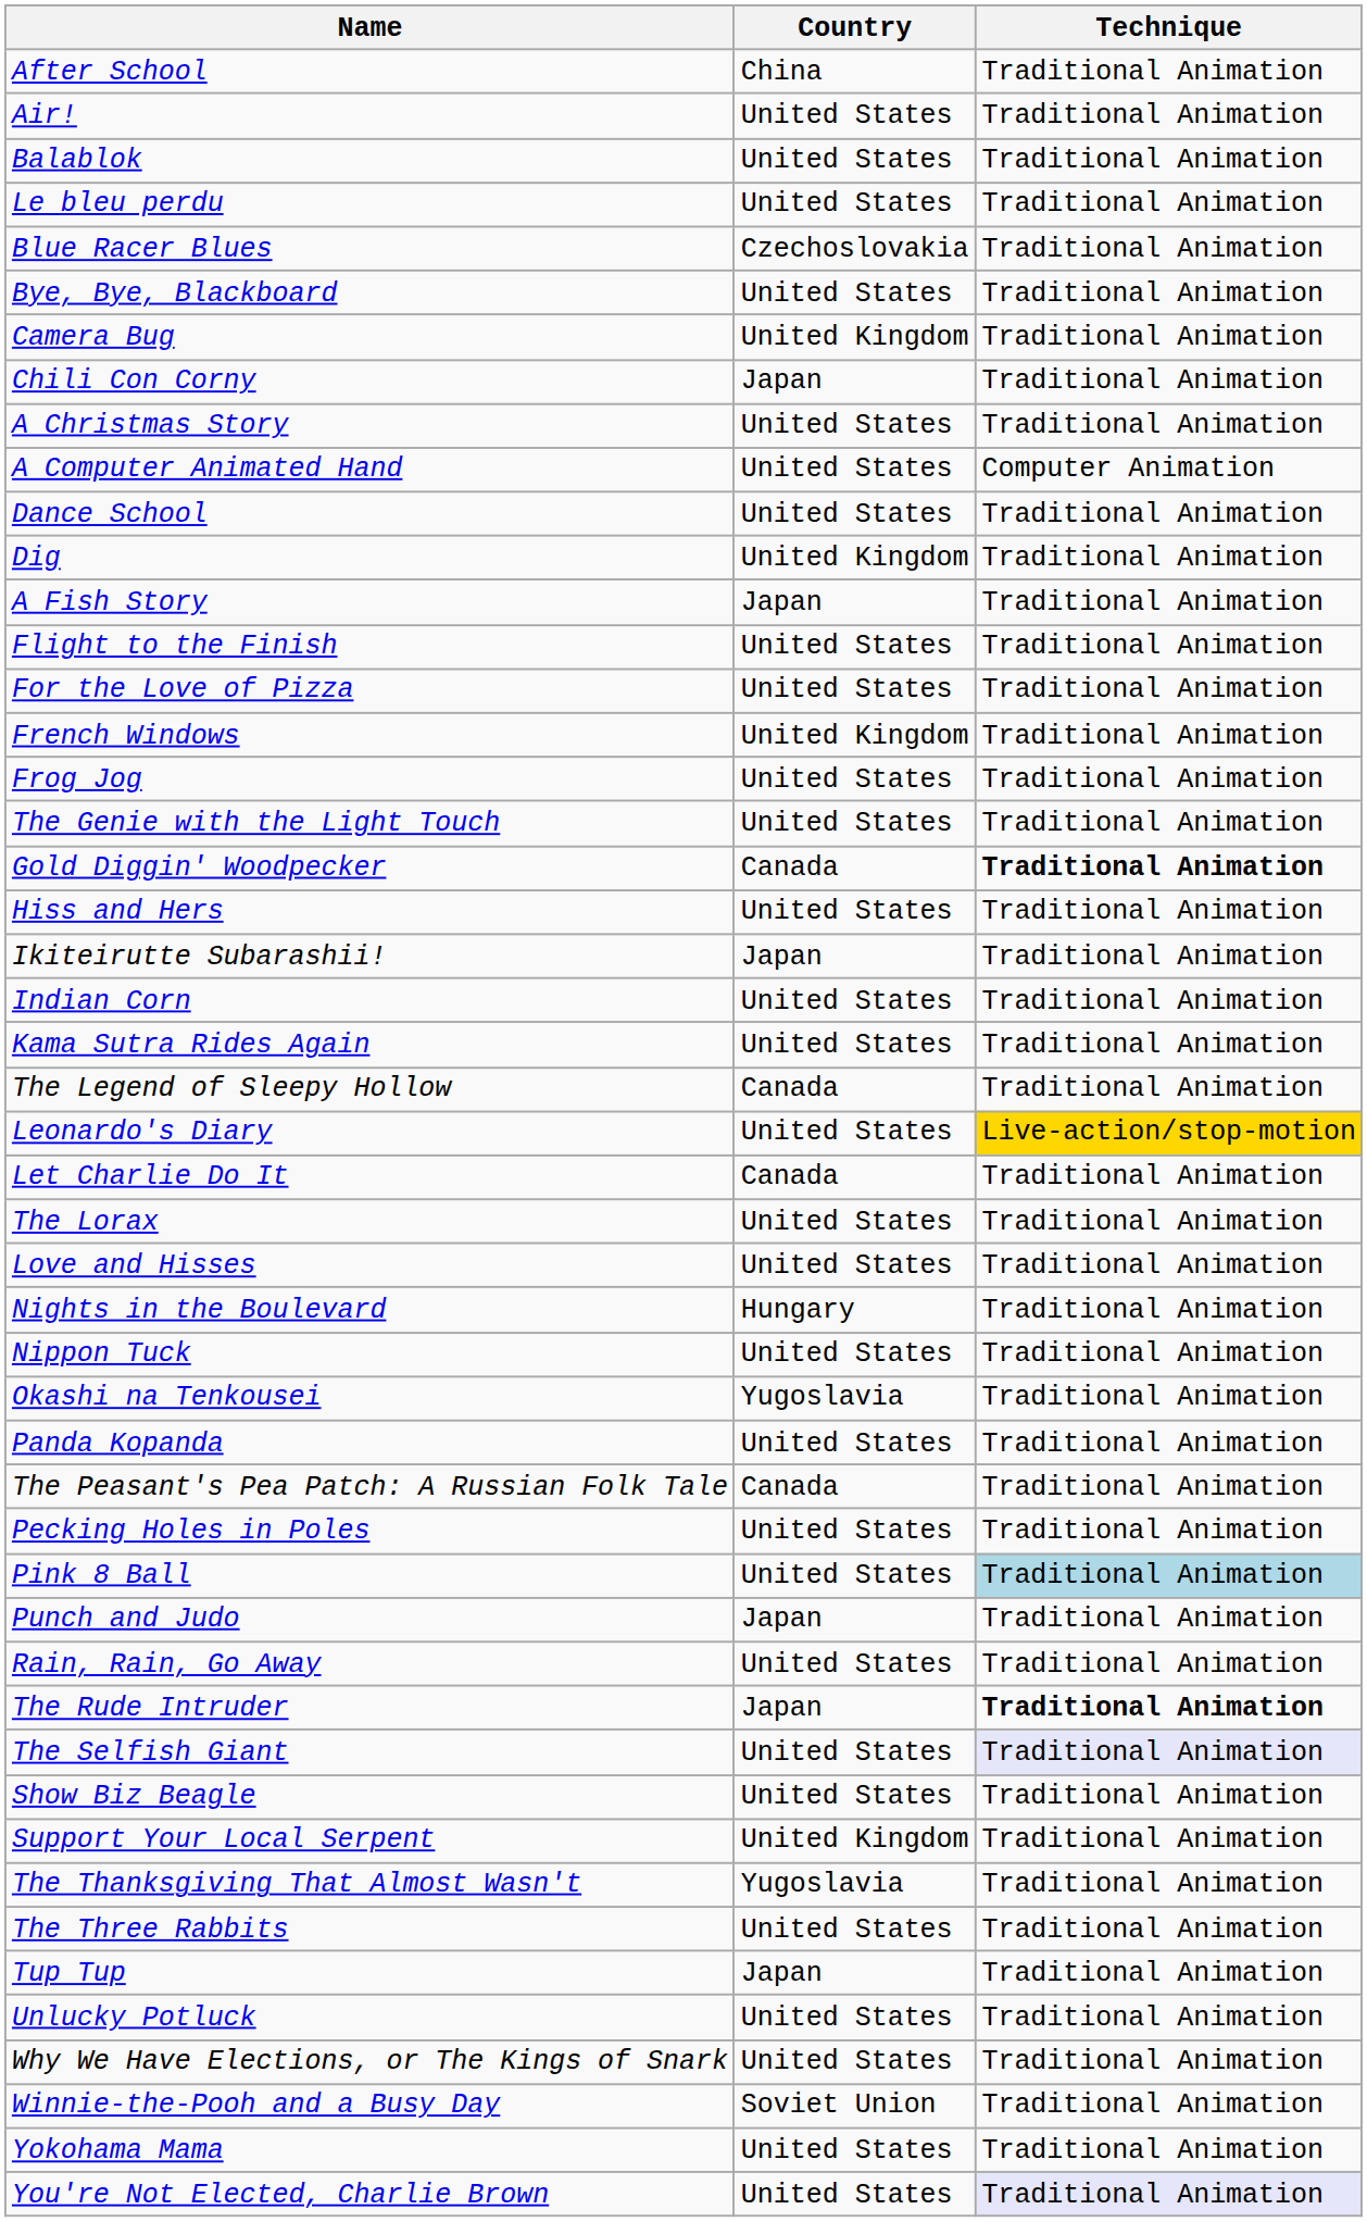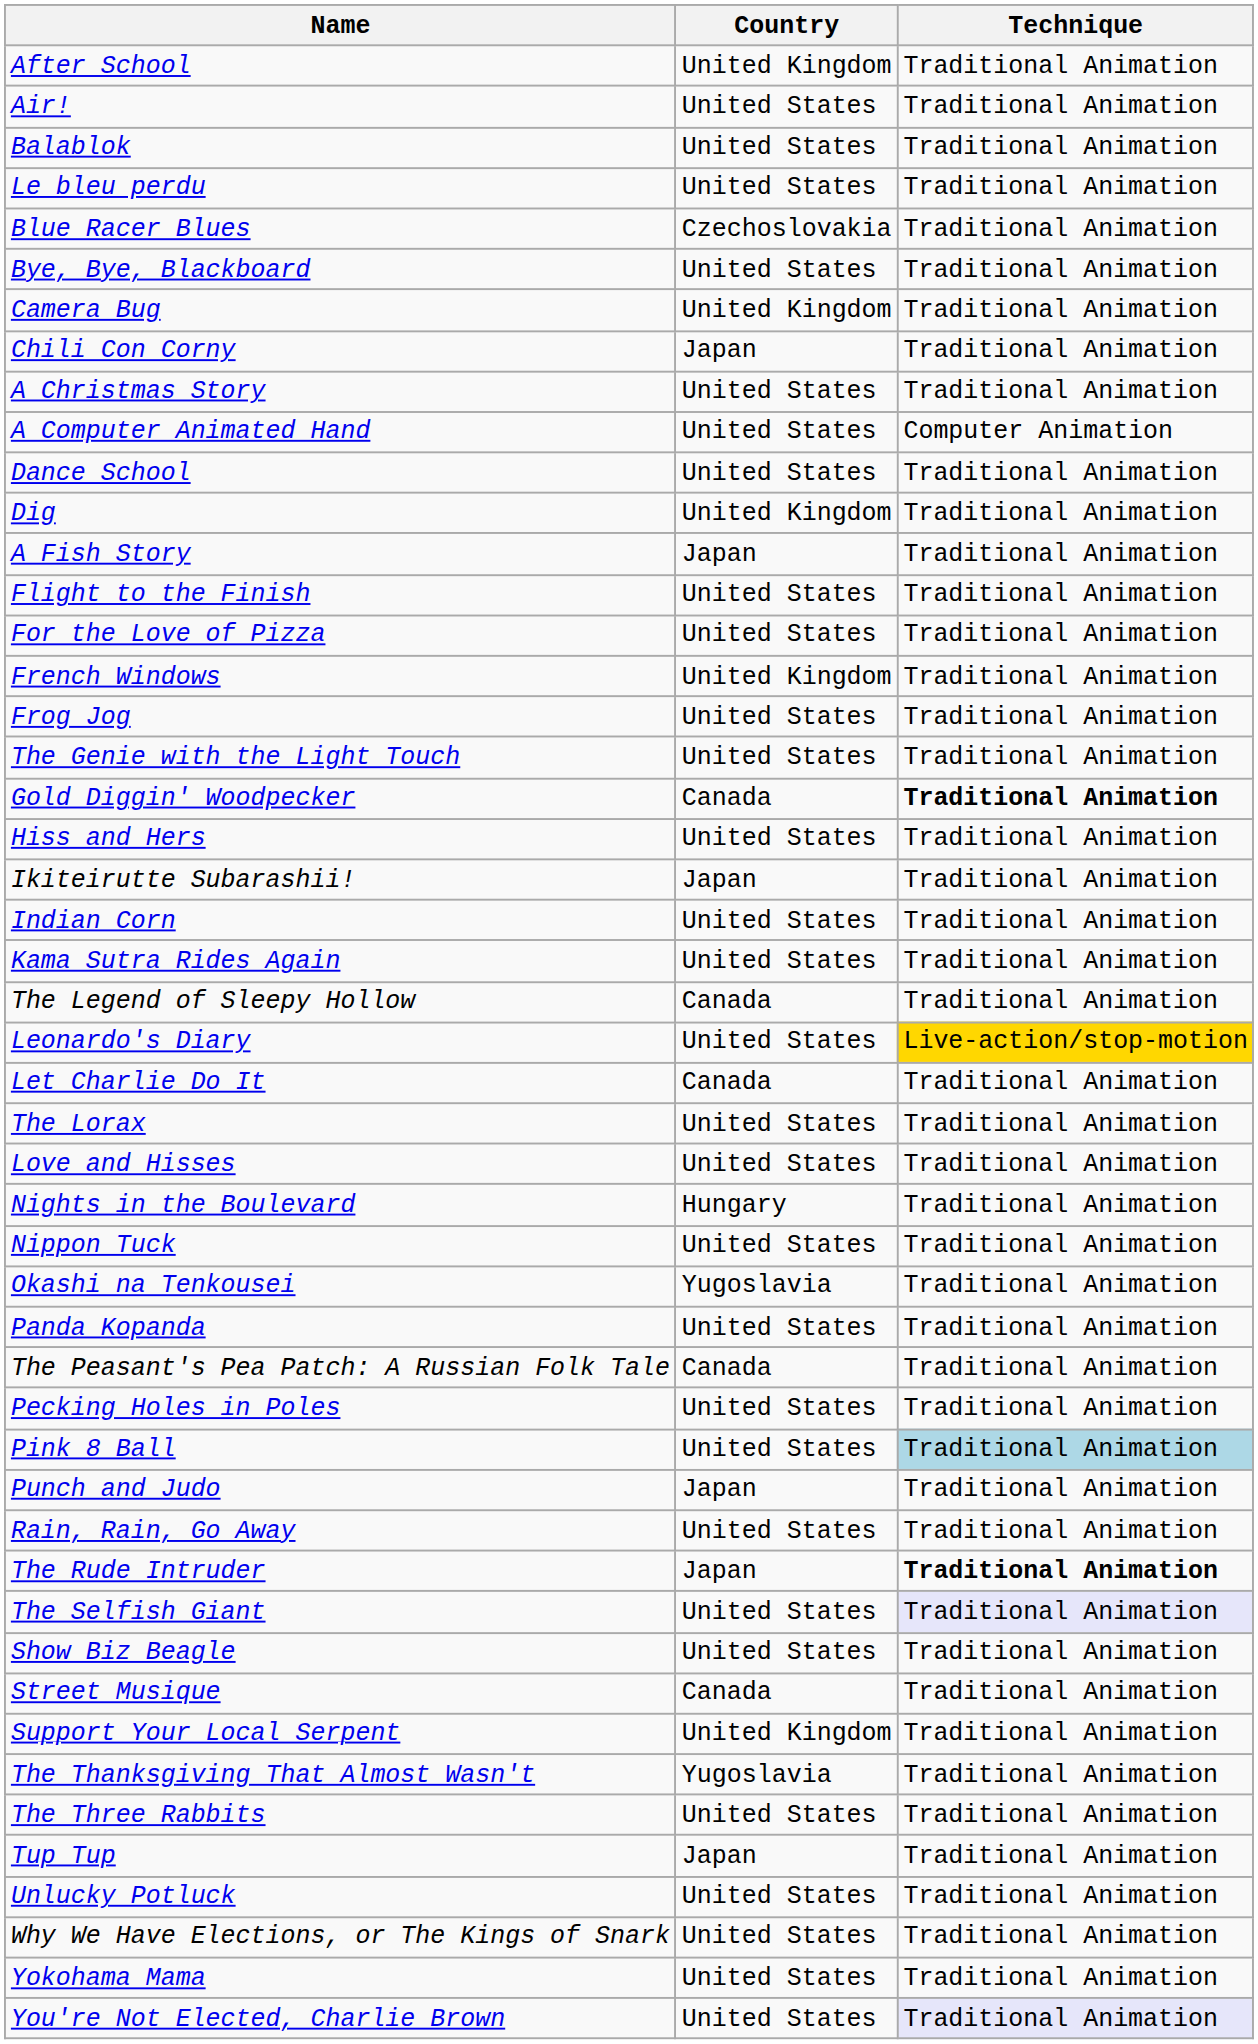 <table class="wikitable sortable">
 <tr>
 <th>Name</th>
 <th>Country</th>
 <th>Technique</th>
 </tr>
 <tr>
 <td><em><a href='#'>After School</a></em></td>
-<td>China</td>
+<td>United Kingdom</td>
 <td>Traditional Animation</td>
 </tr>
 <tr>
 <td><em><a href='#'>Air!</a></em></td>
 <td>United States</td>
 <td>Traditional Animation</td>
 </tr>
 <tr>
 <td><em><a href='#'>Balablok</a></em></td>
 <td>United States</td>
 <td>Traditional Animation</td>
 </tr>
 <tr>
 <td><em><a href='#'>Le bleu perdu</a></em></td>
 <td>United States</td>
 <td>Traditional Animation</td>
 </tr>
 <tr>
 <td><em><a href='#'>Blue Racer Blues</a></em></td>
 <td>Czechoslovakia</td>
 <td>Traditional Animation</td>
 </tr>
 <tr>
 <td><em><a href='#'>Bye, Bye, Blackboard</a></em></td>
 <td>United States</td>
 <td>Traditional Animation</td>
 </tr>
 <tr>
 <td><em><a href='#'>Camera Bug</a></em></td>
 <td>United Kingdom</td>
 <td>Traditional Animation</td>
 </tr>
 <tr>
 <td><em><a href='#'>Chili Con Corny</a></em></td>
 <td>Japan</td>
 <td>Traditional Animation</td>
 </tr>
 <tr>
 <td><em><a href='#'>A Christmas Story</a></em></td>
 <td>United States</td>
 <td>Traditional Animation</td>
 </tr>
 <tr>
 <td><em><a href='#'>A Computer Animated Hand</a></em></td>
 <td>United States</td>
 <td>Computer Animation</td>
 </tr>
 <tr>
 <td><em><a href='#'>Dance School</a></em></td>
 <td>United States</td>
 <td>Traditional Animation</td>
 </tr>
 <tr>
 <td><em><a href='#'>Dig</a></em></td>
 <td>United Kingdom</td>
 <td>Traditional Animation</td>
 </tr>
 <tr>
 <td><em><a href='#'>A Fish Story</a></em></td>
 <td>Japan</td>
 <td>Traditional Animation</td>
 </tr>
 <tr>
 <td><em><a href='#'>Flight to the Finish</a></em></td>
 <td>United States</td>
 <td>Traditional Animation</td>
 </tr>
 <tr>
 <td><em><a href='#'>For the Love of Pizza</a></em></td>
 <td>United States</td>
 <td>Traditional Animation</td>
 </tr>
 <tr>
 <td><em><a href='#'>French Windows</a></em></td>
 <td>United Kingdom</td>
 <td>Traditional Animation</td>
 </tr>
 <tr>
 <td><em><a href='#'>Frog Jog</a></em></td>
 <td>United States</td>
 <td>Traditional Animation</td>
 </tr>
 <tr>
 <td><em><a href='#'>The Genie with the Light Touch</a></em></td>
 <td>United States</td>
 <td>Traditional Animation</td>
 </tr>
 <tr>
 <td><em><a href='#'>Gold Diggin' Woodpecker</a></em></td>
 <td>Canada</td>
 <td><strong>Traditional Animation</strong></td>
 </tr>
 <tr>
 <td><em><a href='#'>Hiss and Hers</a></em></td>
 <td>United States</td>
 <td>Traditional Animation</td>
 </tr>
 <tr>
 <td><em>Ikiteirutte Subarashii!</em></td>
 <td>Japan</td>
 <td>Traditional Animation</td>
 </tr>
 <tr>
 <td><em><a href='#'>Indian Corn</a></em></td>
 <td>United States</td>
 <td>Traditional Animation</td>
 </tr>
 <tr>
 <td><em><a href='#'>Kama Sutra Rides Again</a></em></td>
 <td>United States</td>
 <td>Traditional Animation</td>
 </tr>
 <tr>
 <td><em>The Legend of Sleepy Hollow</em></td>
 <td>Canada</td>
 <td>Traditional Animation</td>
 </tr>
 <tr>
 <td><em><a href='#'>Leonardo's Diary</a></em></td>
 <td>United States</td>
 <td style="background: gold;">Live-action/stop-motion</td>
 </tr>
 <tr>
 <td><em><a href='#'>Let Charlie Do It</a></em></td>
 <td>Canada</td>
 <td>Traditional Animation</td>
 </tr>
 <tr>
 <td><em><a href='#'>The Lorax</a></em></td>
 <td>United States</td>
 <td>Traditional Animation</td>
 </tr>
 <tr>
 <td><em><a href='#'>Love and Hisses</a></em></td>
 <td>United States</td>
 <td>Traditional Animation</td>
 </tr>
 <tr>
 <td><em><a href='#'>Nights in the Boulevard</a></em></td>
 <td>Hungary</td>
 <td>Traditional Animation</td>
 </tr>
 <tr>
 <td><em><a href='#'>Nippon Tuck</a></em></td>
 <td>United States</td>
 <td>Traditional Animation</td>
 </tr>
 <tr>
 <td><em><a href='#'>Okashi na Tenkousei</a></em></td>
 <td>Yugoslavia</td>
 <td>Traditional Animation</td>
 </tr>
 <tr>
 <td><em><a href='#'>Panda Kopanda</a></em></td>
 <td>United States</td>
 <td>Traditional Animation</td>
 </tr>
 <tr>
 <td><em>The Peasant's Pea Patch: A Russian Folk Tale</em></td>
 <td>Canada</td>
 <td>Traditional Animation</td>
 </tr>
 <tr>
 <td><em><a href='#'>Pecking Holes in Poles</a></em></td>
 <td>United States</td>
 <td>Traditional Animation</td>
 </tr>
 <tr>
 <td><em><a href='#'>Pink 8 Ball</a></em></td>
 <td>United States</td>
 <td style="background: lightblue;">Traditional Animation</td>
 </tr>
 <tr>
 <td><em><a href='#'>Punch and Judo</a></em></td>
 <td>Japan</td>
 <td>Traditional Animation</td>
 </tr>
 <tr>
 <td><em><a href='#'>Rain, Rain, Go Away</a></em></td>
 <td>United States</td>
 <td>Traditional Animation</td>
 </tr>
 <tr>
 <td><em><a href='#'>The Rude Intruder</a></em></td>
 <td>Japan</td>
 <td><strong>Traditional Animation</strong></td>
 </tr>
 <tr>
 <td><em><a href='#'>The Selfish Giant</a></em></td>
 <td>United States</td>
 <td style="background: lavender;">Traditional Animation</td>
 </tr>
 <tr>
 <td><em><a href='#'>Show Biz Beagle</a></em></td>
 <td>United States</td>
 <td>Traditional Animation</td>
 </tr>
 <tr>
+<td><em><a href='#'>Street Musique</a></em></td>
+<td>Canada</td>
+<td>Traditional Animation</td>
+</tr>
+<tr>
 <td><em><a href='#'>Support Your Local Serpent</a></em></td>
 <td>United Kingdom</td>
 <td>Traditional Animation</td>
 </tr>
 <tr>
 <td><em><a href='#'>The Thanksgiving That Almost Wasn't</a></em></td>
 <td>Yugoslavia</td>
 <td>Traditional Animation</td>
 </tr>
 <tr>
 <td><em><a href='#'>The Three Rabbits</a></em></td>
 <td>United States</td>
 <td>Traditional Animation</td>
 </tr>
 <tr>
 <td><em><a href='#'>Tup Tup</a></em></td>
 <td>Japan</td>
 <td>Traditional Animation</td>
 </tr>
 <tr>
 <td><em><a href='#'>Unlucky Potluck</a></em></td>
 <td>United States</td>
 <td>Traditional Animation</td>
 </tr>
 <tr>
 <td><em>Why We Have Elections, or The Kings of Snark</em></td>
 <td>United States</td>
 <td>Traditional Animation</td>
 </tr>
 <tr>
-<td><em><a href='#'>Winnie-the-Pooh and a Busy Day</a></em></td>
-<td>Soviet Union</td>
-<td>Traditional Animation</td>
-</tr>
-<tr>
 <td><em><a href='#'>Yokohama Mama</a></em></td>
 <td>United States</td>
 <td>Traditional Animation</td>
 </tr>
 <tr>
 <td><em><a href='#'>You're Not Elected, Charlie Brown</a></em></td>
 <td>United States</td>
 <td style="background: lavender;">Traditional Animation</td>
 </tr>
 </table>
